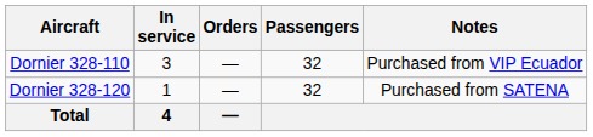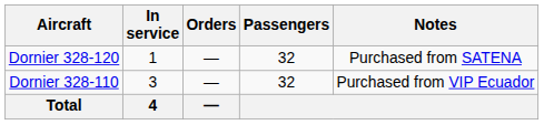 <table class="wikitable" style="margin:0.5em auto; text-align:center">
 <tr>
 <th>Aircraft</th>
 <th>In <br> service</th>
 <th>Orders</th>
 <th>Passengers</th>
 <th>Notes</th>
 </tr>
 <tr>
+<td><a href='#'>Dornier 328-120</a></td>
+<td>1</td>
+<td>—</td>
+<td>32</td>
+<td>Purchased from <a href='#'>SATENA</a></td>
+</tr>
+<tr>
 <td><a href='#'>Dornier 328-110</a></td>
 <td>3</td>
 <td>—</td>
 <td>32</td>
 <td>Purchased from <a href='#'>VIP Ecuador</a></td>
-</tr>
-<tr>
-<td><a href='#'>Dornier 328-120</a></td>
-<td>1</td>
-<td>—</td>
-<td>32</td>
-<td>Purchased from <a href='#'>SATENA</a></td>
 </tr>
 <tr>
 <th>Total</th>
 <th>4</th>
 <th>—</th>
 <th colspan=2></th>
 </tr>
 </table>
